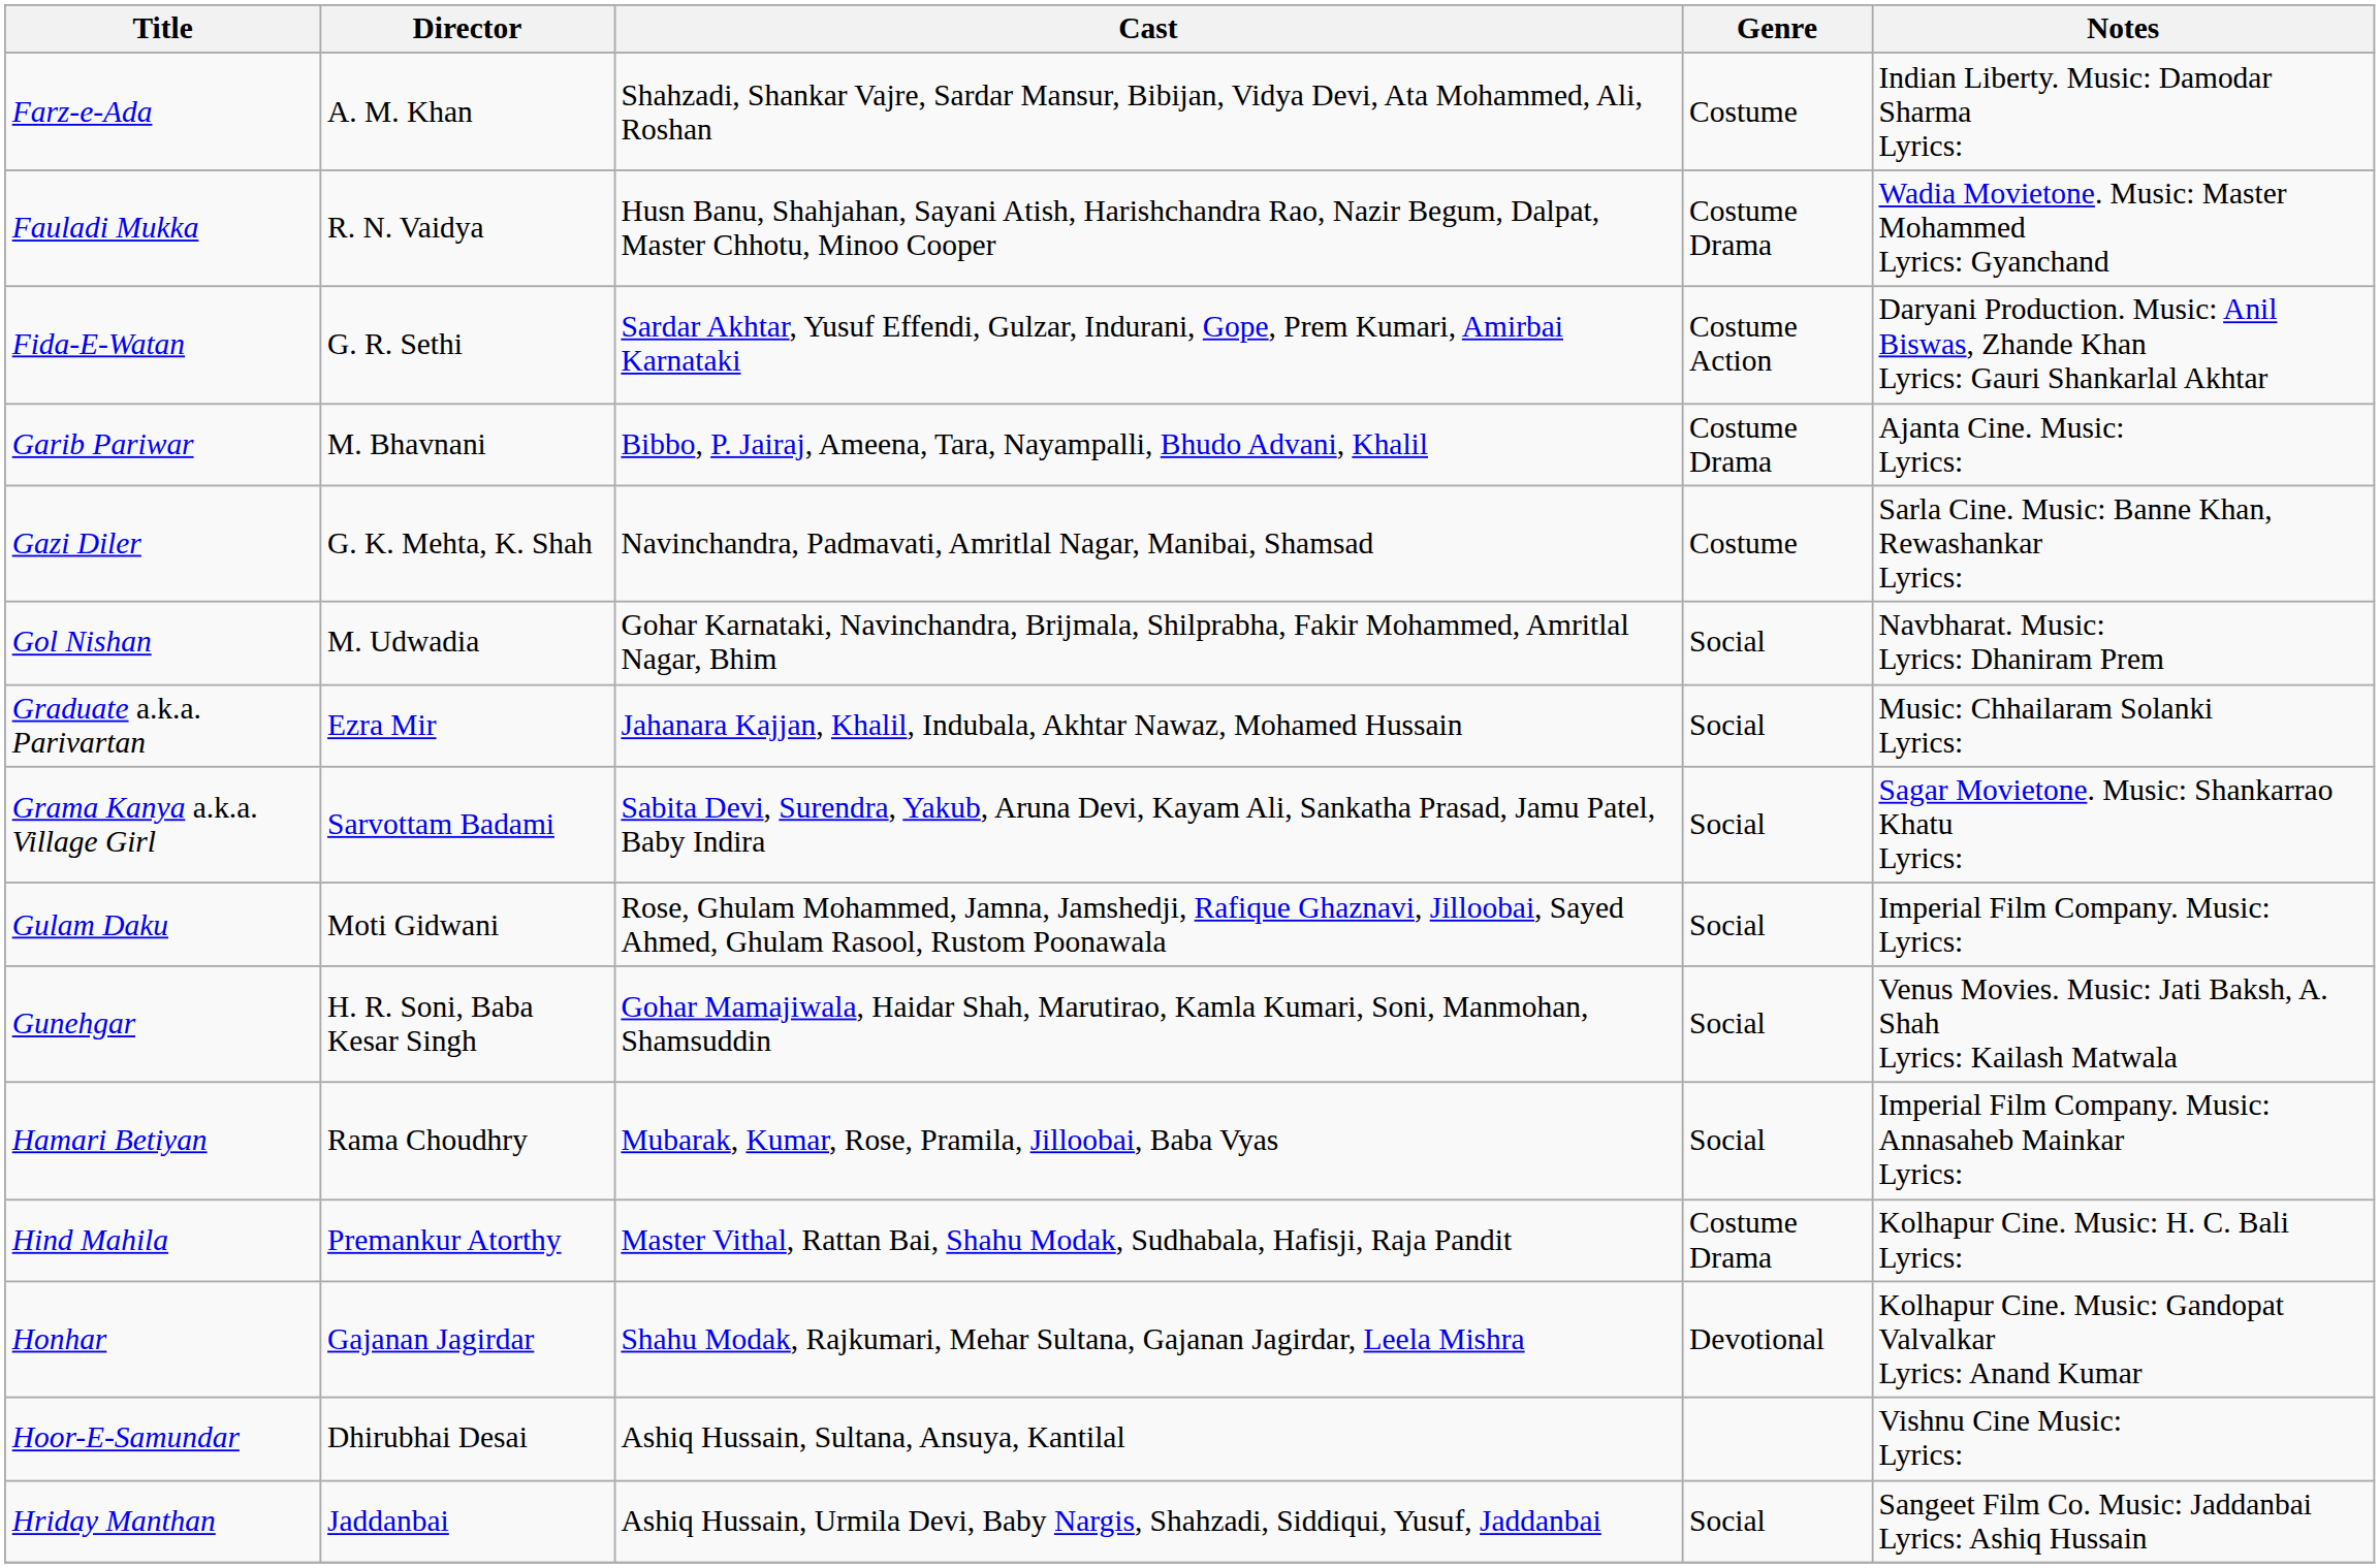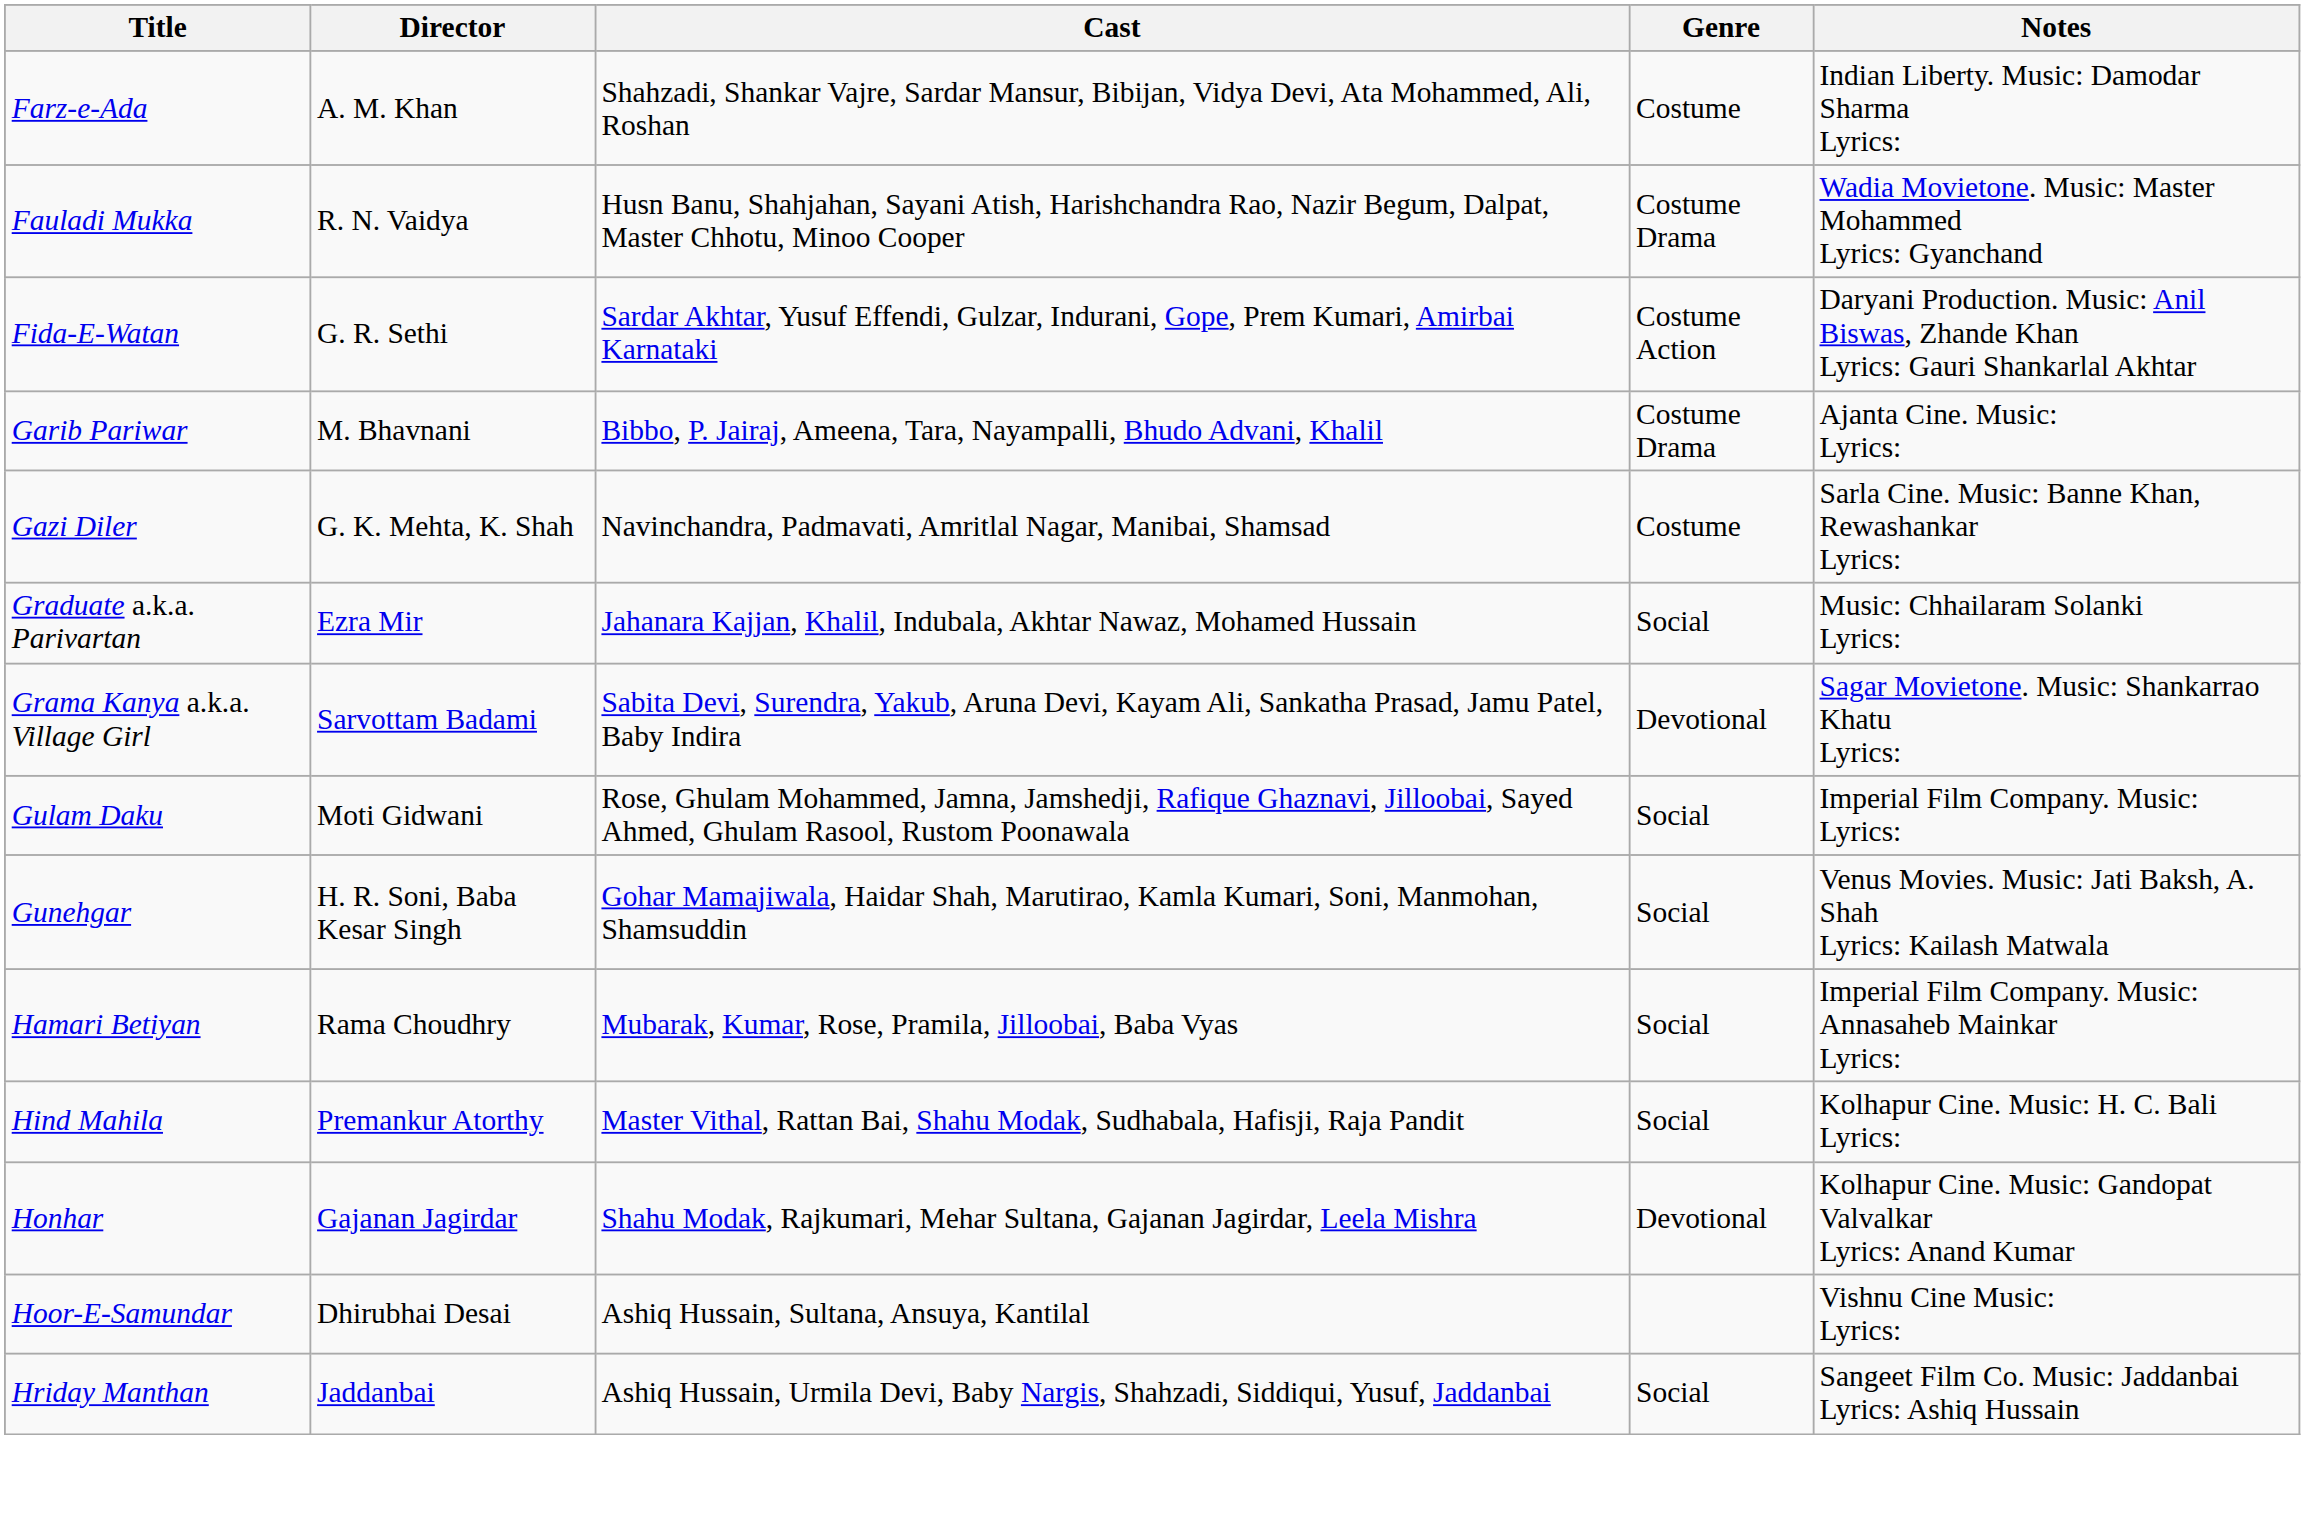 <table class="wikitable">
 <tr>
 <th>Title</th>
 <th>Director</th>
 <th>Cast</th>
 <th>Genre</th>
 <th>Notes</th>
 </tr>
 <tr>
 <td><em><a href='#'>Farz-e-Ada</a></em></td>
 <td>A. M. Khan</td>
 <td>Shahzadi, Shankar Vajre, Sardar Mansur, Bibijan, Vidya Devi, Ata Mohammed, Ali, Roshan</td>
 <td>Costume</td>
 <td>Indian Liberty. Music: Damodar Sharma<br>Lyrics:</td>
 </tr>
 <tr>
 <td><em><a href='#'>Fauladi Mukka</a></em></td>
 <td>R. N. Vaidya</td>
 <td>Husn Banu, Shahjahan,  Sayani Atish, Harishchandra Rao, Nazir Begum, Dalpat, Master Chhotu, Minoo Cooper</td>
 <td>Costume Drama</td>
 <td><a href='#'>Wadia Movietone</a>.  Music: Master Mohammed<br>Lyrics: Gyanchand</td>
 </tr>
 <tr>
 <td><em><a href='#'>Fida-E-Watan</a></em></td>
 <td>G. R. Sethi</td>
 <td><a href='#'>Sardar Akhtar</a>, Yusuf Effendi, Gulzar,  Indurani, <a href='#'>Gope</a>, Prem Kumari, <a href='#'>Amirbai Karnataki</a></td>
 <td>Costume Action</td>
 <td>Daryani Production. Music: <a href='#'>Anil Biswas</a>, Zhande Khan<br>Lyrics: Gauri Shankarlal Akhtar</td>
 </tr>
 <tr>
 <td><em><a href='#'>Garib Pariwar</a></em></td>
 <td>M. Bhavnani</td>
 <td><a href='#'>Bibbo</a>, <a href='#'>P. Jairaj</a>, Ameena,  Tara,  Nayampalli, <a href='#'>Bhudo Advani</a>, <a href='#'>Khalil</a></td>
 <td>Costume Drama</td>
 <td>Ajanta Cine. Music: <br>Lyrics:</td>
 </tr>
 <tr>
 <td><em><a href='#'>Gazi Diler</a></em></td>
 <td>G. K. Mehta, K. Shah</td>
 <td>Navinchandra, Padmavati, Amritlal Nagar, Manibai, Shamsad</td>
 <td>Costume</td>
 <td>Sarla Cine. Music: Banne Khan, Rewashankar<br>Lyrics:</td>
 </tr>
 <tr>
-<td><em><a href='#'>Gol Nishan</a></em></td>
-<td>M. Udwadia</td>
-<td>Gohar Karnataki, Navinchandra, Brijmala, Shilprabha, Fakir Mohammed, Amritlal Nagar, Bhim</td>
-<td>Social</td>
-<td>Navbharat. Music: <br>Lyrics: Dhaniram Prem</td>
-</tr>
-<tr>
 <td><em><a href='#'>Graduate</a></em> a.k.a. <em>Parivartan</em></td>
 <td><a href='#'>Ezra Mir</a></td>
 <td><a href='#'>Jahanara Kajjan</a>, <a href='#'>Khalil</a>, Indubala, Akhtar Nawaz,  Mohamed Hussain</td>
 <td>Social</td>
 <td>Music: Chhailaram Solanki<br>Lyrics:</td>
 </tr>
 <tr>
 <td><em><a href='#'>Grama Kanya</a></em> a.k.a. <em>Village Girl</em></td>
 <td><a href='#'>Sarvottam Badami</a></td>
 <td><a href='#'>Sabita Devi</a>, <a href='#'>Surendra</a>, <a href='#'>Yakub</a>, Aruna Devi, Kayam Ali, Sankatha Prasad, Jamu Patel, Baby Indira</td>
-<td>Social</td>
+<td>Devotional</td>
 <td><a href='#'>Sagar Movietone</a>.  Music: Shankarrao Khatu<br>Lyrics:</td>
 </tr>
 <tr>
 <td><em><a href='#'>Gulam Daku</a></em></td>
 <td>Moti Gidwani</td>
 <td>Rose, Ghulam Mohammed, Jamna,  Jamshedji, <a href='#'>Rafique Ghaznavi</a>, <a href='#'>Jilloobai</a>, Sayed Ahmed, Ghulam Rasool, Rustom Poonawala</td>
 <td>Social</td>
 <td>Imperial Film Company. Music: <br>Lyrics:</td>
 </tr>
 <tr>
 <td><em><a href='#'>Gunehgar</a></em></td>
 <td>H. R. Soni, Baba Kesar Singh</td>
 <td><a href='#'>Gohar Mamajiwala</a>, Haidar Shah, Marutirao, Kamla Kumari, Soni, Manmohan, Shamsuddin</td>
 <td>Social</td>
 <td>Venus Movies. Music: Jati Baksh, A. Shah<br>Lyrics: Kailash Matwala</td>
 </tr>
 <tr>
 <td><em><a href='#'>Hamari Betiyan</a></em></td>
 <td>Rama Choudhry</td>
 <td><a href='#'>Mubarak</a>, <a href='#'>Kumar</a>, Rose, Pramila, <a href='#'>Jilloobai</a>, Baba Vyas</td>
 <td>Social</td>
 <td>Imperial Film Company. Music: Annasaheb Mainkar <br>Lyrics:</td>
 </tr>
 <tr>
 <td><em><a href='#'>Hind Mahila</a></em></td>
 <td><a href='#'>Premankur Atorthy</a></td>
 <td><a href='#'>Master Vithal</a>, Rattan Bai, <a href='#'>Shahu Modak</a>, Sudhabala, Hafisji, Raja Pandit</td>
-<td>Costume Drama</td>
+<td>Social</td>
 <td>Kolhapur Cine. Music: H. C. Bali<br>Lyrics:</td>
 </tr>
 <tr>
 <td><em><a href='#'>Honhar</a></em></td>
 <td><a href='#'>Gajanan Jagirdar</a></td>
 <td><a href='#'>Shahu Modak</a>, Rajkumari, Mehar Sultana, Gajanan Jagirdar, <a href='#'>Leela Mishra</a></td>
 <td>Devotional</td>
 <td>Kolhapur Cine. Music: Gandopat Valvalkar<br>Lyrics: Anand Kumar</td>
 </tr>
 <tr>
 <td><em><a href='#'>Hoor-E-Samundar</a></em></td>
 <td>Dhirubhai Desai</td>
 <td>Ashiq Hussain, Sultana, Ansuya, Kantilal</td>
 <td></td>
 <td>Vishnu Cine Music: <br>Lyrics:</td>
 </tr>
 <tr>
 <td><em><a href='#'>Hriday Manthan</a></em></td>
 <td><a href='#'>Jaddanbai</a></td>
 <td>Ashiq Hussain, Urmila Devi, Baby <a href='#'>Nargis</a>, Shahzadi, Siddiqui, Yusuf, <a href='#'>Jaddanbai</a></td>
 <td>Social</td>
 <td>Sangeet Film Co. Music: Jaddanbai<br>Lyrics: Ashiq Hussain</td>
 </tr>
 <tr>
 </tr>
 </table>
